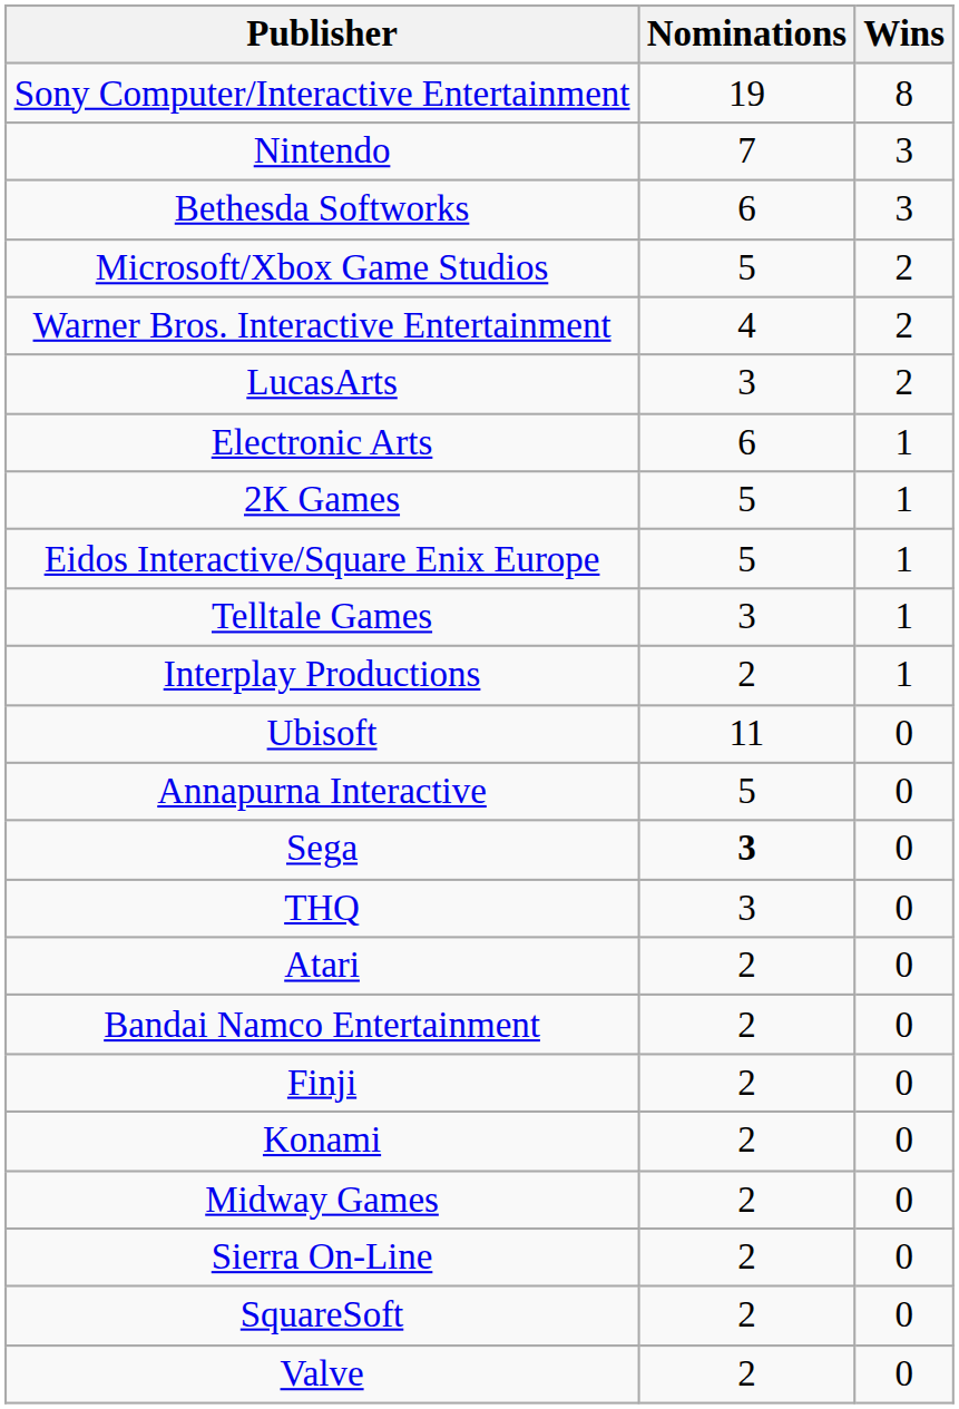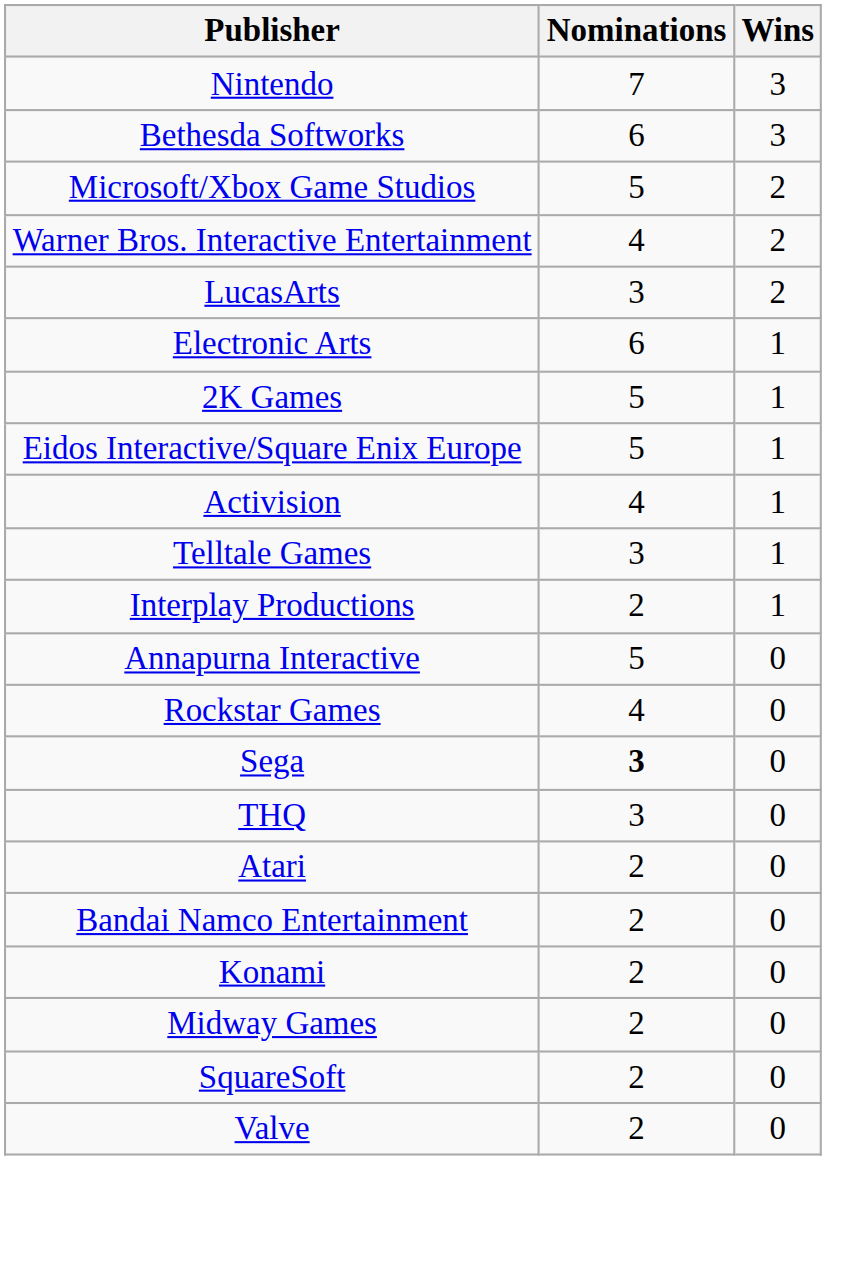 <table class="wikitable sortable plainrowheaders" rowspan="2" style="text-align:center;" background: #f6e39c;>
 <tr>
 <th scope="col">Publisher</th>
 <th scope="col">Nominations</th>
 <th scope="col">Wins</th>
-</tr>
-<tr>
-<td><a href='#'>Sony Computer/Interactive Entertainment</a></td>
-<td>19</td>
-<td>8</td>
 </tr>
 <tr>
 <td><a href='#'>Nintendo</a></td>
 <td>7</td>
 <td>3</td>
 </tr>
 <tr>
 <td><a href='#'>Bethesda Softworks</a></td>
 <td>6</td>
 <td>3</td>
 </tr>
 <tr>
 <td><a href='#'>Microsoft/Xbox Game Studios</a></td>
 <td>5</td>
 <td>2</td>
 </tr>
 <tr>
 <td><a href='#'>Warner Bros. Interactive Entertainment</a></td>
 <td>4</td>
 <td>2</td>
 </tr>
 <tr>
 <td><a href='#'>LucasArts</a></td>
 <td>3</td>
 <td>2</td>
 </tr>
 <tr>
 <td><a href='#'>Electronic Arts</a></td>
 <td>6</td>
 <td>1</td>
 </tr>
 <tr>
 <td><a href='#'>2K Games</a></td>
 <td>5</td>
 <td>1</td>
 </tr>
 <tr>
 <td><a href='#'>Eidos Interactive/Square Enix Europe</a></td>
 <td>5</td>
 <td>1</td>
 </tr>
 <tr>
+<td><a href='#'>Activision</a></td>
+<td>4</td>
+<td>1</td>
+</tr>
+<tr>
 <td><a href='#'>Telltale Games</a></td>
 <td>3</td>
 <td>1</td>
 </tr>
 <tr>
 <td><a href='#'>Interplay Productions</a></td>
 <td>2</td>
 <td>1</td>
 </tr>
 <tr>
-<td><a href='#'>Ubisoft</a></td>
-<td>11</td>
+<td><a href='#'>Annapurna Interactive</a></td>
+<td>5</td>
 <td>0</td>
 </tr>
 <tr>
-<td><a href='#'>Annapurna Interactive</a></td>
-<td>5</td>
+<td><a href='#'>Rockstar Games</a></td>
+<td>4</td>
 <td>0</td>
 </tr>
 <tr>
 <td><a href='#'>Sega</a></td>
 <td><strong>3</strong></td>
 <td>0</td>
 </tr>
 <tr>
 <td><a href='#'>THQ</a></td>
 <td>3</td>
 <td>0</td>
 </tr>
 <tr>
 <td><a href='#'>Atari</a></td>
 <td>2</td>
 <td>0</td>
 </tr>
 <tr>
 <td><a href='#'>Bandai Namco Entertainment</a></td>
 <td>2</td>
 <td>0</td>
 </tr>
 <tr>
-<td><a href='#'>Finji</a></td>
-<td>2</td>
-<td>0</td>
-</tr>
-<tr>
 <td><a href='#'>Konami</a></td>
 <td>2</td>
 <td>0</td>
 </tr>
 <tr>
 <td><a href='#'>Midway Games</a></td>
-<td>2</td>
-<td>0</td>
-</tr>
-<tr>
-<td><a href='#'>Sierra On-Line</a></td>
 <td>2</td>
 <td>0</td>
 </tr>
 <tr>
 <td><a href='#'>SquareSoft</a></td>
 <td>2</td>
 <td>0</td>
 </tr>
 <tr>
 <td><a href='#'>Valve</a></td>
 <td>2</td>
 <td>0</td>
 </tr>
 </table>
